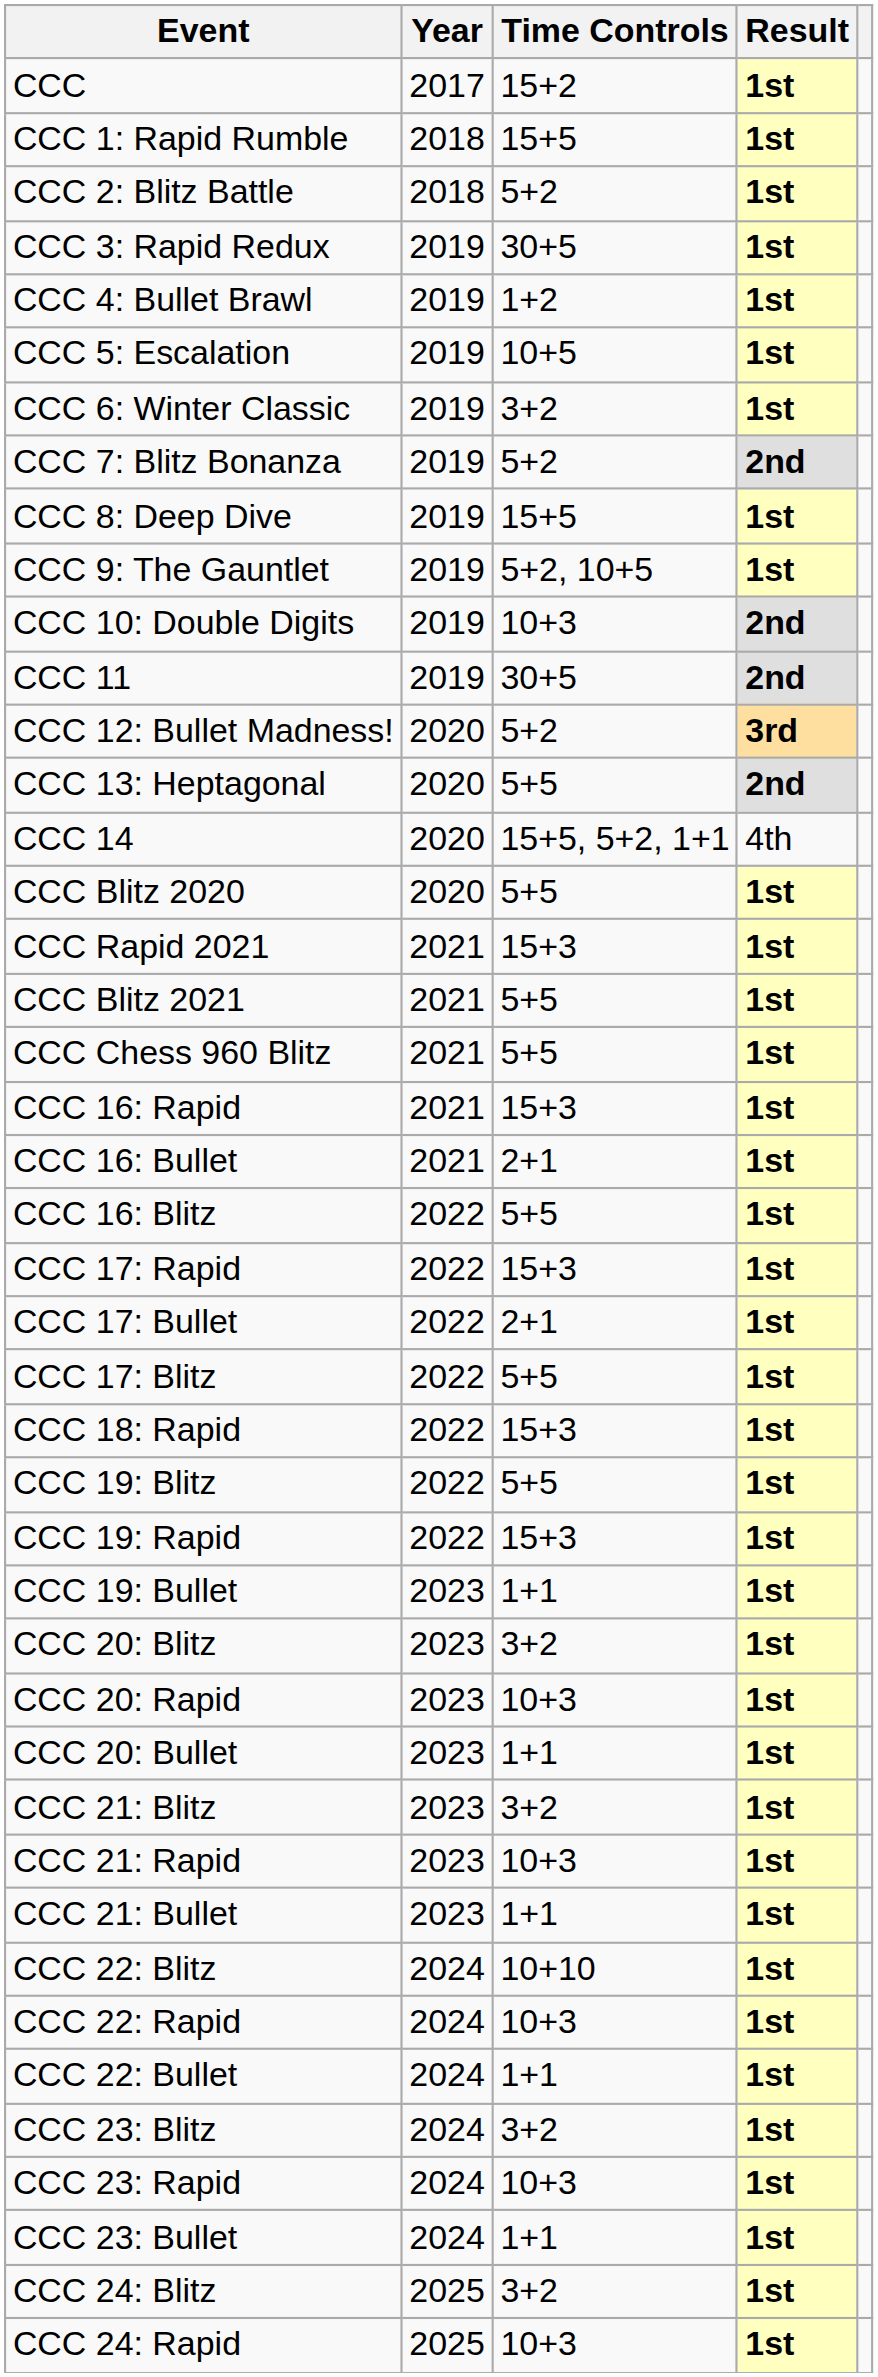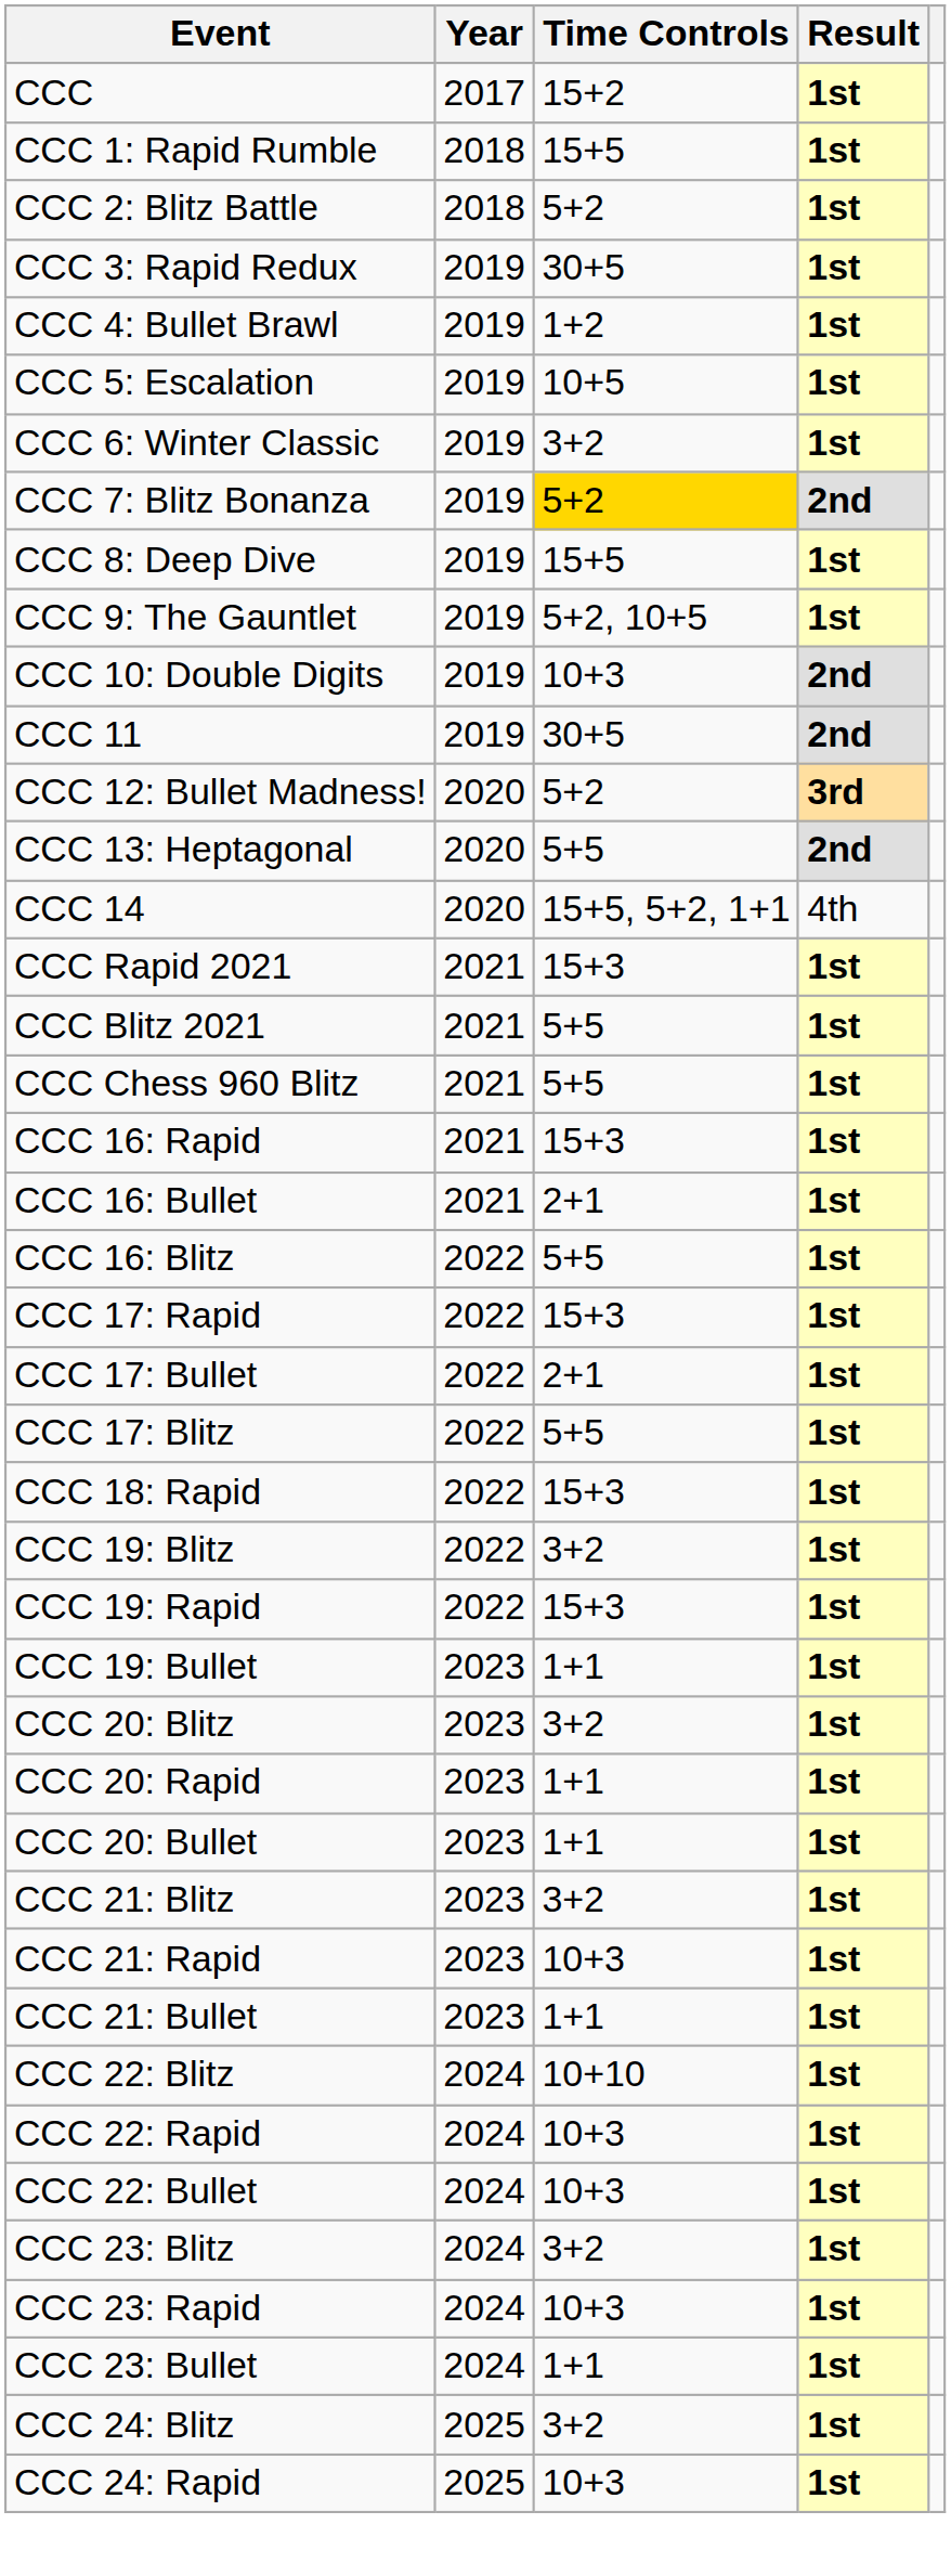 <table class="wikitable">
 <tr>
 <th>Event</th>
 <th>Year</th>
 <th>Time Controls</th>
 <th>Result</th>
 <th></th>
 </tr>
 <tr>
 <td>CCC</td>
 <td>2017</td>
 <td>15+2</td>
 <td style="background:#FFFFBF;"><strong>1st</strong></td>
 <td></td>
 </tr>
 <tr>
 <td>CCC 1: Rapid Rumble</td>
 <td>2018</td>
 <td>15+5</td>
 <td style="background:#FFFFBF;"><strong>1st</strong></td>
 <td></td>
 </tr>
 <tr>
 <td>CCC 2: Blitz Battle</td>
 <td>2018</td>
 <td>5+2</td>
 <td style="background:#FFFFBF;"><strong>1st</strong></td>
 <td></td>
 </tr>
 <tr>
 <td>CCC 3: Rapid Redux</td>
 <td>2019</td>
 <td>30+5</td>
 <td style="background:#FFFFBF;"><strong>1st</strong></td>
 <td></td>
 </tr>
 <tr>
 <td>CCC 4: Bullet Brawl</td>
 <td>2019</td>
 <td>1+2</td>
 <td style="background:#FFFFBF;"><strong>1st</strong></td>
 <td></td>
 </tr>
 <tr>
 <td>CCC 5: Escalation</td>
 <td>2019</td>
 <td>10+5</td>
 <td style="background:#FFFFBF;"><strong>1st</strong></td>
 <td></td>
 </tr>
 <tr>
 <td>CCC 6: Winter Classic</td>
 <td>2019</td>
 <td>3+2</td>
 <td style="background:#FFFFBF;"><strong>1st</strong></td>
 <td></td>
 </tr>
 <tr>
 <td>CCC 7: Blitz Bonanza</td>
 <td>2019</td>
-<td>5+2</td>
+<td style="background: gold;">5+2</td>
 <td style="background:#DFDFDF;"><strong>2nd</strong></td>
 <td></td>
 </tr>
 <tr>
 <td>CCC 8: Deep Dive</td>
 <td>2019</td>
 <td>15+5</td>
 <td style="background:#FFFFBF;"><strong>1st</strong></td>
 <td></td>
 </tr>
 <tr>
 <td>CCC 9: The Gauntlet</td>
 <td>2019</td>
 <td>5+2, 10+5</td>
 <td style="background:#FFFFBF;"><strong>1st</strong></td>
 <td></td>
 </tr>
 <tr>
 <td>CCC 10: Double Digits</td>
 <td>2019</td>
 <td>10+3</td>
 <td style="background:#DFDFDF;"><strong>2nd</strong></td>
 <td></td>
 </tr>
 <tr>
 <td>CCC 11</td>
 <td>2019</td>
 <td>30+5</td>
 <td style="background:#DFDFDF;"><strong>2nd</strong></td>
 <td></td>
 </tr>
 <tr>
 <td>CCC 12: Bullet Madness!</td>
 <td>2020</td>
 <td>5+2</td>
 <td style="background:#FFDF9F;"><strong>3rd</strong></td>
 <td></td>
 </tr>
 <tr>
 <td>CCC 13: Heptagonal</td>
 <td>2020</td>
 <td>5+5</td>
 <td style="background:#DFDFDF;"><strong>2nd</strong></td>
 <td></td>
 </tr>
 <tr>
 <td>CCC 14</td>
 <td>2020</td>
 <td>15+5, 5+2, 1+1</td>
 <td>4th</td>
-<td></td>
-</tr>
-<tr>
-<td>CCC Blitz 2020</td>
-<td>2020</td>
-<td>5+5</td>
-<td style="background:#FFFFBF;"><strong>1st</strong></td>
 <td></td>
 </tr>
 <tr>
 <td>CCC Rapid 2021</td>
 <td>2021</td>
 <td>15+3</td>
 <td style="background:#FFFFBF;"><strong>1st</strong></td>
 <td></td>
 </tr>
 <tr>
 <td>CCC Blitz 2021</td>
 <td>2021</td>
 <td>5+5</td>
 <td style="background:#FFFFBF;"><strong>1st</strong></td>
 <td></td>
 </tr>
 <tr>
 <td>CCC Chess 960 Blitz</td>
 <td>2021</td>
 <td>5+5</td>
 <td style="background:#FFFFBF;"><strong>1st</strong></td>
 <td></td>
 </tr>
 <tr>
 <td>CCC 16: Rapid</td>
 <td>2021</td>
 <td>15+3</td>
 <td style="background:#FFFFBF;"><strong>1st</strong></td>
 <td></td>
 </tr>
 <tr>
 <td>CCC 16: Bullet</td>
 <td>2021</td>
 <td>2+1</td>
 <td style="background:#FFFFBF;"><strong>1st</strong></td>
 <td></td>
 </tr>
 <tr>
 <td>CCC 16: Blitz</td>
 <td>2022</td>
 <td>5+5</td>
 <td style="background:#FFFFBF;"><strong>1st</strong></td>
 <td></td>
 </tr>
 <tr>
 <td>CCC 17: Rapid</td>
 <td>2022</td>
 <td>15+3</td>
 <td style="background:#FFFFBF;"><strong>1st</strong></td>
 <td></td>
 </tr>
 <tr>
 <td>CCC 17: Bullet</td>
 <td>2022</td>
 <td>2+1</td>
 <td style="background:#FFFFBF;"><strong>1st</strong></td>
 <td></td>
 </tr>
 <tr>
 <td>CCC 17: Blitz</td>
 <td>2022</td>
 <td>5+5</td>
 <td style="background:#FFFFBF;"><strong>1st</strong></td>
 <td></td>
 </tr>
 <tr>
 <td>CCC 18: Rapid</td>
 <td>2022</td>
 <td>15+3</td>
 <td style="background:#FFFFBF;"><strong>1st</strong></td>
 <td></td>
 </tr>
 <tr>
 <td>CCC 19: Blitz</td>
 <td>2022</td>
-<td>5+5</td>
+<td>3+2</td>
 <td style="background:#FFFFBF;"><strong>1st</strong></td>
 <td></td>
 </tr>
 <tr>
 <td>CCC 19: Rapid</td>
 <td>2022</td>
 <td>15+3</td>
 <td style="background:#FFFFBF;"><strong>1st</strong></td>
 <td></td>
 </tr>
 <tr>
 <td>CCC 19: Bullet</td>
 <td>2023</td>
 <td>1+1</td>
 <td style="background:#FFFFBF;"><strong>1st</strong></td>
 <td></td>
 </tr>
 <tr>
 <td>CCC 20: Blitz</td>
 <td>2023</td>
 <td>3+2</td>
 <td style="background:#FFFFBF;"><strong>1st</strong></td>
 <td></td>
 </tr>
 <tr>
 <td>CCC 20: Rapid</td>
 <td>2023</td>
-<td>10+3</td>
+<td>1+1</td>
 <td style="background:#FFFFBF;"><strong>1st</strong></td>
 <td></td>
 </tr>
 <tr>
 <td>CCC 20: Bullet</td>
 <td>2023</td>
 <td>1+1</td>
 <td style="background:#FFFFBF;"><strong>1st</strong></td>
 <td></td>
 </tr>
 <tr>
 <td>CCC 21: Blitz</td>
 <td>2023</td>
 <td>3+2</td>
 <td style="background:#FFFFBF;"><strong>1st</strong></td>
 <td></td>
 </tr>
 <tr>
 <td>CCC 21: Rapid</td>
 <td>2023</td>
 <td>10+3</td>
 <td style="background:#FFFFBF;"><strong>1st</strong></td>
 <td></td>
 </tr>
 <tr>
 <td>CCC 21: Bullet</td>
 <td>2023</td>
 <td>1+1</td>
 <td style="background:#FFFFBF;"><strong>1st</strong></td>
 <td></td>
 </tr>
 <tr>
 <td>CCC 22: Blitz</td>
 <td>2024</td>
 <td>10+10</td>
 <td style="background:#FFFFBF;"><strong>1st</strong></td>
 <td></td>
 </tr>
 <tr>
 <td>CCC 22: Rapid</td>
 <td>2024</td>
 <td>10+3</td>
 <td style="background:#FFFFBF;"><strong>1st</strong></td>
 <td></td>
 </tr>
 <tr>
 <td>CCC 22: Bullet</td>
 <td>2024</td>
-<td>1+1</td>
+<td>10+3</td>
 <td style="background:#FFFFBF;"><strong>1st</strong></td>
 <td></td>
 </tr>
 <tr>
 <td>CCC 23: Blitz</td>
 <td>2024</td>
 <td>3+2</td>
 <td style="background:#FFFFBF;"><strong>1st</strong></td>
 <td></td>
 </tr>
 <tr>
 <td>CCC 23: Rapid</td>
 <td>2024</td>
 <td>10+3</td>
 <td style="background:#FFFFBF;"><strong>1st</strong></td>
 <td></td>
 </tr>
 <tr>
 <td>CCC 23: Bullet</td>
 <td>2024</td>
 <td>1+1</td>
 <td style="background:#FFFFBF;"><strong>1st</strong></td>
 <td></td>
 </tr>
 <tr>
 <td>CCC 24: Blitz</td>
 <td>2025</td>
 <td>3+2</td>
 <td style="background:#FFFFBF;"><strong>1st</strong></td>
 <td></td>
 </tr>
 <tr>
 <td>CCC 24: Rapid</td>
 <td>2025</td>
 <td>10+3</td>
 <td style="background:#FFFFBF;"><strong>1st</strong></td>
 <td></td>
 </tr>
 </table>
